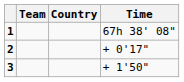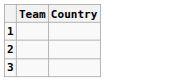 <table class=wikitable>
 <tr>
 <th></th>
 <th>Team</th>
 <th>Country</th>
-<th>Time</th>
 </tr>
 <tr>
 <td><strong>1</strong></td>
 <td></td>
 <td></td>
-<td>67h 38' 08"</td>
 </tr>
 <tr>
 <td><strong>2</strong></td>
 <td></td>
 <td></td>
-<td>+ 0'17"</td>
 </tr>
 <tr>
 <td><strong>3</strong></td>
 <td></td>
 <td></td>
-<td>+ 1'50"</td>
 </tr>
 </table>
